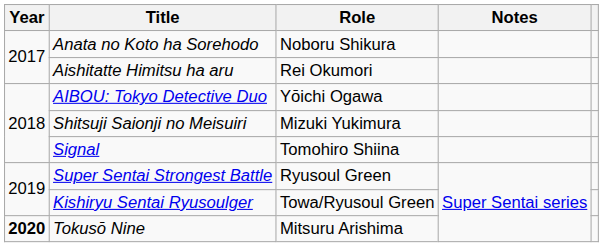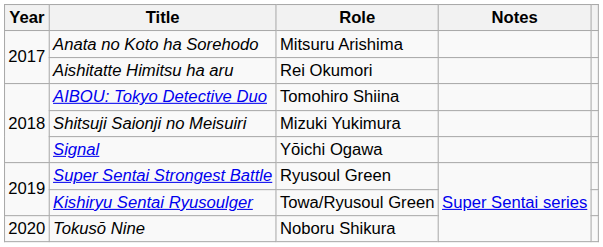 <table class="wikitable sortable">
 <tr>
 <th>Year</th>
 <th>Title</th>
 <th>Role</th>
 <th class="unsortable">Notes</th>
 <th class="unsortable"></th>
 </tr>
 <tr>
 <td rowspan="2">2017</td>
 <td><em>Anata no Koto ha Sorehodo</em></td>
-<td>Noboru Shikura</td>
+<td>Mitsuru Arishima</td>
 <td></td>
 <td></td>
 </tr>
 <tr>
 <td><em>Aishitatte Himitsu ha aru</em></td>
 <td>Rei Okumori</td>
 <td></td>
 <td></td>
 </tr>
 <tr>
 <td rowspan="3">2018</td>
 <td><em><a href='#'>AIBOU: Tokyo Detective Duo</a></em></td>
-<td>Yōichi Ogawa</td>
+<td>Tomohiro Shiina</td>
 <td></td>
 <td></td>
 </tr>
 <tr>
 <td><em>Shitsuji Saionji no Meisuiri</em></td>
 <td>Mizuki Yukimura</td>
 <td></td>
 <td></td>
 </tr>
 <tr>
 <td><em><a href='#'>Signal</a></em></td>
-<td>Tomohiro Shiina</td>
+<td>Yōichi Ogawa</td>
 <td></td>
 <td></td>
 </tr>
 <tr>
 <td rowspan="2">2019</td>
 <td><em><a href='#'>Super Sentai Strongest Battle</a></em></td>
 <td>Ryusoul Green</td>
 <td rowspan="3"><a href='#'>Super Sentai series</a></td>
 <td></td>
 </tr>
 <tr>
 <td><em><a href='#'>Kishiryu Sentai Ryusoulger</a></em></td>
 <td>Towa/Ryusoul Green</td>
 <td></td>
 </tr>
 <tr>
-<td><strong>2020</strong></td>
+<td>2020</td>
 <td><em>Tokusō Nine</em></td>
-<td>Mitsuru Arishima</td>
+<td>Noboru Shikura</td>
 <td></td>
 </tr>
 </table>
